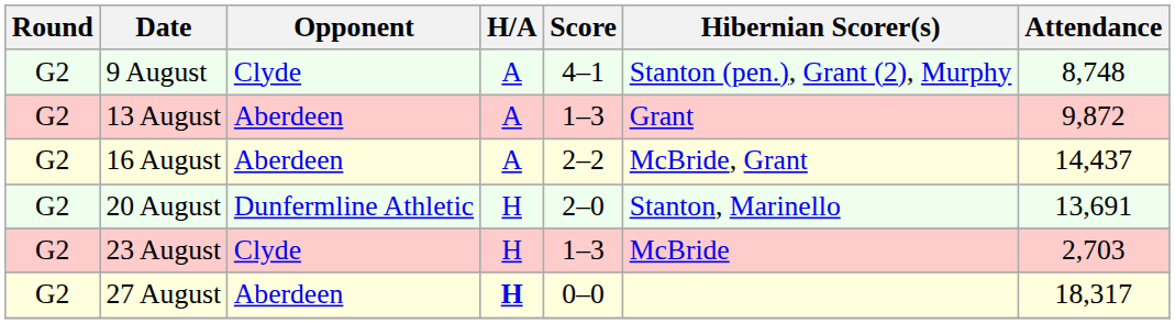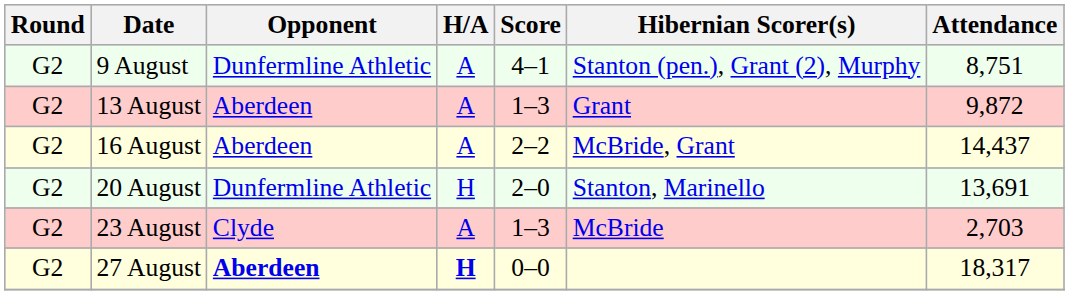 <table class="wikitable" style="text-align:center">
 <tr>
 <th>Round</th>
 <th>Date</th>
 <th>Opponent</th>
 <th>H/A</th>
 <th>Score</th>
 <th>Hibernian Scorer(s)</th>
 <th>Attendance</th>
 </tr>
 <tr bgcolor=#EEFFEE>
 <td>G2</td>
 <td align=left>9 August</td>
-<td align=left><a href='#'>Clyde</a></td>
+<td align=left><a href='#'>Dunfermline Athletic</a></td>
 <td><a href='#'>A</a></td>
 <td>4–1</td>
 <td align=left><a href='#'>Stanton (pen.)</a>, <a href='#'>Grant (2)</a>, <a href='#'>Murphy</a></td>
-<td>8,748</td>
+<td>8,751</td>
 </tr>
 <tr bgcolor=#FFCCCC>
 <td>G2</td>
 <td align=left>13 August</td>
 <td align=left><a href='#'>Aberdeen</a></td>
 <td><a href='#'>A</a></td>
 <td>1–3</td>
 <td align=left><a href='#'>Grant</a></td>
 <td>9,872</td>
 </tr>
 <tr bgcolor=#FFFFDD>
 <td>G2</td>
 <td align=left>16 August</td>
 <td align=left><a href='#'>Aberdeen</a></td>
 <td><a href='#'>A</a></td>
 <td>2–2</td>
 <td align=left><a href='#'>McBride</a>, <a href='#'>Grant</a></td>
 <td>14,437</td>
 </tr>
 <tr bgcolor=#EEFFEE>
 <td>G2</td>
 <td align=left>20 August</td>
 <td align=left><a href='#'>Dunfermline Athletic</a></td>
 <td><a href='#'>H</a></td>
 <td>2–0</td>
 <td align=left><a href='#'>Stanton</a>, <a href='#'>Marinello</a></td>
 <td>13,691</td>
 </tr>
 <tr bgcolor=#FFCCCC>
 <td>G2</td>
 <td align=left>23 August</td>
 <td align=left><a href='#'>Clyde</a></td>
-<td><a href='#'>H</a></td>
+<td><a href='#'>A</a></td>
 <td>1–3</td>
 <td align=left><a href='#'>McBride</a></td>
 <td>2,703</td>
 </tr>
 <tr bgcolor=#FFFFDD>
 <td>G2</td>
 <td align=left>27 August</td>
-<td align=left><a href='#'>Aberdeen</a></td>
+<td align=left><strong><a href='#'>Aberdeen</a></strong></td>
 <td><strong><a href='#'>H</a></strong></td>
 <td>0–0</td>
 <td align=left></td>
 <td>18,317</td>
 </tr>
 <tr>
 </tr>
 </table>
